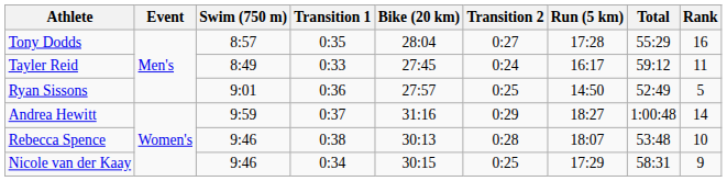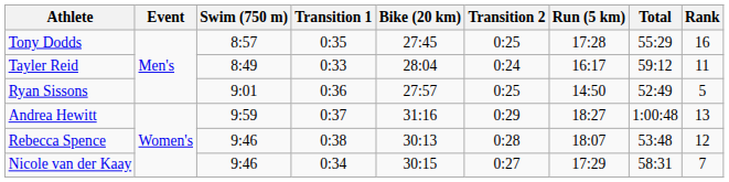 <table class="wikitable" border="1" style="font-size:90%">
 <tr>
 <th>Athlete</th>
 <th>Event</th>
 <th>Swim (750 m)</th>
 <th>Transition 1</th>
 <th>Bike (20 km)</th>
 <th>Transition 2</th>
 <th>Run (5 km)</th>
 <th>Total</th>
 <th>Rank</th>
 </tr>
 <tr style="text-align:center;">
 <td style="text-align:left;"><a href='#'>Tony Dodds</a></td>
 <td style="text-align:left;" rowspan=3><a href='#'>Men's</a></td>
 <td>8:57</td>
 <td>0:35</td>
-<td>28:04</td>
-<td>0:27</td>
+<td>27:45</td>
+<td>0:25</td>
 <td>17:28</td>
 <td>55:29</td>
 <td>16</td>
 </tr>
 <tr style="text-align:center;">
 <td style="text-align:left;"><a href='#'>Tayler Reid</a></td>
 <td>8:49</td>
 <td>0:33</td>
-<td>27:45</td>
+<td>28:04</td>
 <td>0:24</td>
 <td>16:17</td>
 <td>59:12</td>
 <td>11</td>
 </tr>
 <tr style="text-align:center;">
 <td style="text-align:left;"><a href='#'>Ryan Sissons</a></td>
 <td>9:01</td>
 <td>0:36</td>
 <td>27:57</td>
 <td>0:25</td>
 <td>14:50</td>
 <td>52:49</td>
 <td>5</td>
 </tr>
 <tr style="text-align:center;">
 <td style="text-align:left;"><a href='#'>Andrea Hewitt</a></td>
 <td style="text-align:left;" rowspan=3><a href='#'>Women's</a></td>
 <td>9:59</td>
 <td>0:37</td>
 <td>31:16</td>
 <td>0:29</td>
 <td>18:27</td>
 <td>1:00:48</td>
-<td>14</td>
+<td>13</td>
 </tr>
 <tr style="text-align:center;">
 <td style="text-align:left;"><a href='#'>Rebecca Spence</a></td>
 <td>9:46</td>
 <td>0:38</td>
 <td>30:13</td>
 <td>0:28</td>
 <td>18:07</td>
 <td>53:48</td>
-<td>10</td>
+<td>12</td>
 </tr>
 <tr style="text-align:center;">
 <td style="text-align:left;"><a href='#'>Nicole van der Kaay</a></td>
 <td>9:46</td>
 <td>0:34</td>
 <td>30:15</td>
-<td>0:25</td>
+<td>0:27</td>
 <td>17:29</td>
 <td>58:31</td>
-<td>9</td>
+<td>7</td>
 </tr>
 </table>
